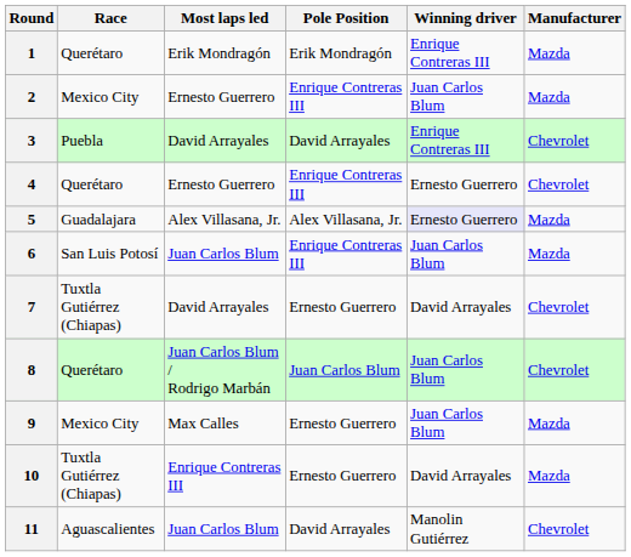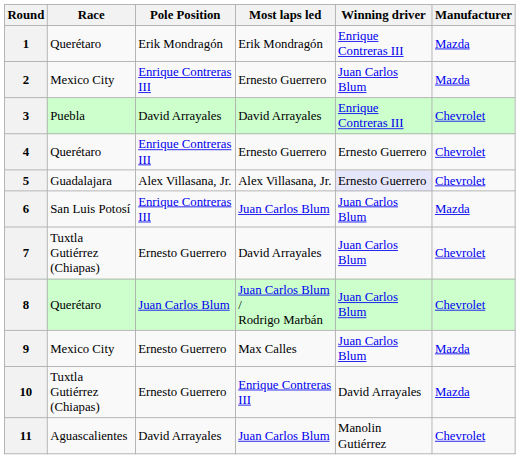 <table class="wikitable" style="font-size: 95%">
 <tr>
 <th>Round</th>
 <th>Race</th>
+<th>Pole Position</th>
 <th>Most laps led</th>
-<th>Pole Position</th>
 <th>Winning driver</th>
 <th>Manufacturer</th>
 </tr>
 <tr>
 <th>1</th>
 <td> Querétaro</td>
 <td> Erik Mondragón</td>
 <td> Erik Mondragón</td>
 <td> <a href='#'>Enrique Contreras III</a></td>
 <td> <a href='#'>Mazda</a></td>
 </tr>
 <tr>
 <th>2</th>
 <td> Mexico City</td>
+<td> <a href='#'>Enrique Contreras III</a></td>
 <td> Ernesto Guerrero</td>
-<td> <a href='#'>Enrique Contreras III</a></td>
 <td> <a href='#'>Juan Carlos Blum</a></td>
 <td> <a href='#'>Mazda</a></td>
 </tr>
 <tr style="background:#ccffcc;">
 <th>3</th>
 <td> Puebla</td>
 <td> David Arrayales</td>
 <td> David Arrayales</td>
 <td> <a href='#'>Enrique Contreras III</a></td>
 <td> <a href='#'>Chevrolet</a></td>
 </tr>
 <tr>
 <th>4</th>
 <td> Querétaro</td>
+<td> <a href='#'>Enrique Contreras III</a></td>
 <td> Ernesto Guerrero</td>
-<td> <a href='#'>Enrique Contreras III</a></td>
 <td> Ernesto Guerrero</td>
 <td> <a href='#'>Chevrolet</a></td>
 </tr>
 <tr>
 <th>5</th>
 <td> Guadalajara</td>
 <td> Alex Villasana, Jr.</td>
 <td> Alex Villasana, Jr.</td>
 <td style="background: lavender;"> Ernesto Guerrero</td>
-<td> <a href='#'>Mazda</a></td>
+<td> <a href='#'>Chevrolet</a></td>
 </tr>
 <tr>
 <th>6</th>
 <td> San Luis Potosí</td>
+<td> <a href='#'>Enrique Contreras III</a></td>
 <td> <a href='#'>Juan Carlos Blum</a></td>
-<td> <a href='#'>Enrique Contreras III</a></td>
 <td> <a href='#'>Juan Carlos Blum</a></td>
 <td> <a href='#'>Mazda</a></td>
 </tr>
 <tr>
 <th>7</th>
 <td> Tuxtla Gutiérrez<br>(Chiapas)</td>
-<td> David Arrayales</td>
 <td> Ernesto Guerrero</td>
 <td> David Arrayales</td>
+<td> <a href='#'>Juan Carlos Blum</a></td>
 <td> <a href='#'>Chevrolet</a></td>
 </tr>
 <tr style="background:#ccffcc;">
 <th>8</th>
 <td> Querétaro</td>
+<td> <a href='#'>Juan Carlos Blum</a></td>
 <td> <a href='#'>Juan Carlos Blum</a> / <br> Rodrigo Marbán</td>
-<td> <a href='#'>Juan Carlos Blum</a></td>
 <td> <a href='#'>Juan Carlos Blum</a></td>
 <td> <a href='#'>Chevrolet</a></td>
 </tr>
 <tr>
 <th>9</th>
 <td> Mexico City</td>
+<td> Ernesto Guerrero</td>
 <td> Max Calles</td>
-<td> Ernesto Guerrero</td>
 <td> <a href='#'>Juan Carlos Blum</a></td>
 <td> <a href='#'>Mazda</a></td>
 </tr>
 <tr>
 <th>10</th>
 <td> Tuxtla Gutiérrez<br>(Chiapas)</td>
+<td> Ernesto Guerrero</td>
 <td> <a href='#'>Enrique Contreras III</a></td>
-<td> Ernesto Guerrero</td>
 <td> David Arrayales</td>
 <td> <a href='#'>Mazda</a></td>
 </tr>
 <tr>
 <th>11</th>
 <td> Aguascalientes</td>
+<td> David Arrayales</td>
 <td> <a href='#'>Juan Carlos Blum</a></td>
-<td> David Arrayales</td>
 <td> Manolin Gutiérrez</td>
 <td> <a href='#'>Chevrolet</a></td>
 </tr>
 </table>
